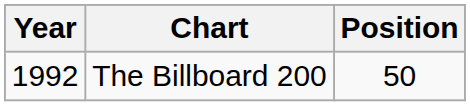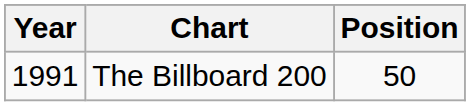 <table class="wikitable">
 <tr>
 <th>Year</th>
 <th>Chart</th>
 <th>Position</th>
 </tr>
 <tr>
-<td>1992</td>
+<td>1991</td>
 <td>The Billboard 200</td>
 <td align="center">50</td>
 </tr>
 </table>
